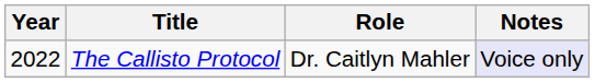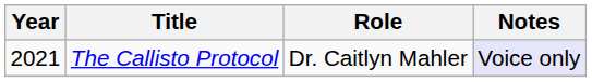 <table class="wikitable sortable">
 <tr>
 <th>Year</th>
 <th>Title</th>
 <th>Role</th>
 <th class="unsortable">Notes</th>
 </tr>
 <tr>
-<td>2022</td>
+<td>2021</td>
 <td><em><a href='#'>The Callisto Protocol</a></em></td>
 <td>Dr. Caitlyn Mahler</td>
 <td style="background: lavender;">Voice only</td>
 </tr>
 <tr>
 </tr>
 </table>
